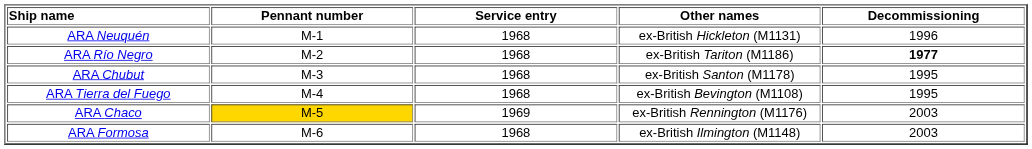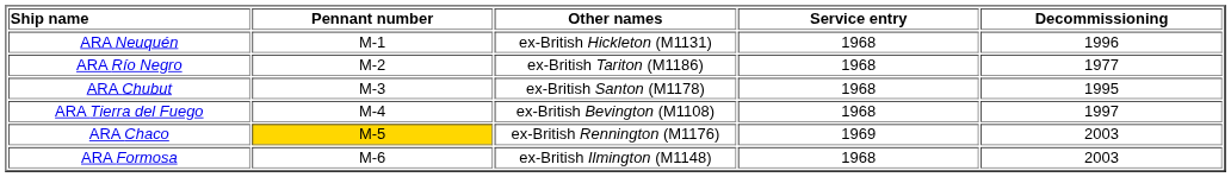 <table width="100%" border="2">
 <tr>
 <th width="16%" align="left">Ship name</th>
 <th width="16%" align="center">Pennant number</th>
+<th width="16%" align="center">Other names</th>
 <th width="16%" align="center">Service entry</th>
-<th width="16%" align="center">Other names</th>
 <th width="16%" align="center">Decommissioning</th>
 </tr>
 <tr>
 <td align="center"><a href='#'>ARA <em>Neuquén</em></a></td>
 <td align="center">M-1</td>
+<td align="center">ex-British <em>Hickleton</em> (M1131)</td>
 <td align="center">1968</td>
-<td align="center">ex-British <em>Hickleton</em> (M1131)</td>
 <td align="center">1996</td>
 </tr>
 <tr>
 <td align="center"><a href='#'>ARA <em>Río Negro</em></a></td>
 <td align="center">M-2</td>
+<td align="center">ex-British <em>Tariton</em> (M1186)</td>
 <td align="center">1968</td>
-<td align="center">ex-British <em>Tariton</em> (M1186)</td>
-<td align="center"><strong>1977</strong></td>
+<td align="center">1977</td>
 </tr>
 <tr>
 <td align="center"><a href='#'>ARA <em>Chubut</em></a></td>
 <td align="center">M-3</td>
+<td align="center">ex-British <em>Santon</em> (M1178)</td>
 <td align="center">1968</td>
-<td align="center">ex-British <em>Santon</em> (M1178)</td>
 <td align="center">1995</td>
 </tr>
 <tr>
 <td align="center"><a href='#'>ARA <em>Tierra del Fuego</em></a></td>
 <td align="center">M-4</td>
+<td align="center">ex-British <em>Bevington</em> (M1108)</td>
 <td align="center">1968</td>
-<td align="center">ex-British <em>Bevington</em> (M1108)</td>
-<td align="center">1995</td>
+<td align="center">1997</td>
 </tr>
 <tr>
 <td align="center"><a href='#'>ARA <em>Chaco</em></a></td>
 <td align="center" style="background: gold;">M-5</td>
+<td align="center">ex-British <em>Rennington</em> (M1176)</td>
 <td align="center">1969</td>
-<td align="center">ex-British <em>Rennington</em> (M1176)</td>
 <td align="center">2003</td>
 </tr>
 <tr>
 <td align="center"><a href='#'>ARA <em>Formosa</em></a></td>
 <td align="center">M-6</td>
+<td align="center">ex-British <em>Ilmington</em> (M1148)</td>
 <td align="center">1968</td>
-<td align="center">ex-British <em>Ilmington</em> (M1148)</td>
 <td align="center">2003</td>
 </tr>
 </table>
